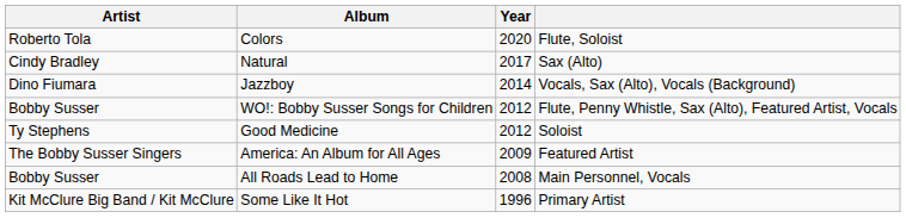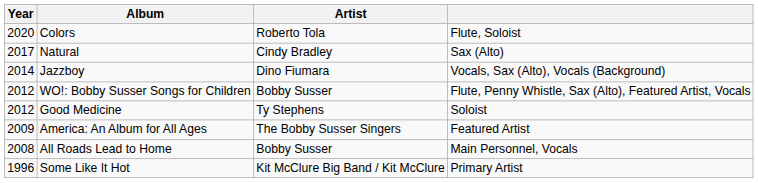 <table class="wikitable">
 <tr>
+<th>Year</th>
+<th>Album</th>
 <th>Artist</th>
-<th>Album</th>
-<th>Year</th>
 <th></th>
 </tr>
 <tr>
+<td>2020</td>
+<td>Colors</td>
 <td>Roberto Tola</td>
-<td>Colors</td>
-<td>2020</td>
 <td>Flute, Soloist</td>
 </tr>
 <tr>
+<td>2017</td>
+<td>Natural</td>
 <td>Cindy Bradley</td>
-<td>Natural</td>
-<td>2017</td>
 <td>Sax (Alto)</td>
 </tr>
 <tr>
+<td>2014</td>
+<td>Jazzboy</td>
 <td>Dino Fiumara</td>
-<td>Jazzboy</td>
-<td>2014</td>
 <td>Vocals, Sax (Alto), Vocals (Background)</td>
 </tr>
 <tr>
+<td>2012</td>
+<td>WO!: Bobby Susser Songs for Children</td>
 <td>Bobby Susser</td>
-<td>WO!: Bobby Susser Songs for Children</td>
-<td>2012</td>
 <td>Flute, Penny Whistle, Sax (Alto), Featured Artist, Vocals</td>
 </tr>
 <tr>
+<td>2012</td>
+<td>Good Medicine</td>
 <td>Ty Stephens</td>
-<td>Good Medicine</td>
-<td>2012</td>
 <td>Soloist</td>
 </tr>
 <tr>
+<td>2009</td>
+<td>America: An Album for All Ages</td>
 <td>The Bobby Susser Singers</td>
-<td>America: An Album for All Ages</td>
-<td>2009</td>
 <td>Featured Artist</td>
 </tr>
 <tr>
+<td>2008</td>
+<td>All Roads Lead to Home</td>
 <td>Bobby Susser</td>
-<td>All Roads Lead to Home</td>
-<td>2008</td>
 <td>Main Personnel, Vocals</td>
 </tr>
 <tr>
+<td>1996</td>
+<td>Some Like It Hot</td>
 <td>Kit McClure Big Band / Kit McClure</td>
-<td>Some Like It Hot</td>
-<td>1996</td>
 <td>Primary Artist</td>
 </tr>
 </table>
